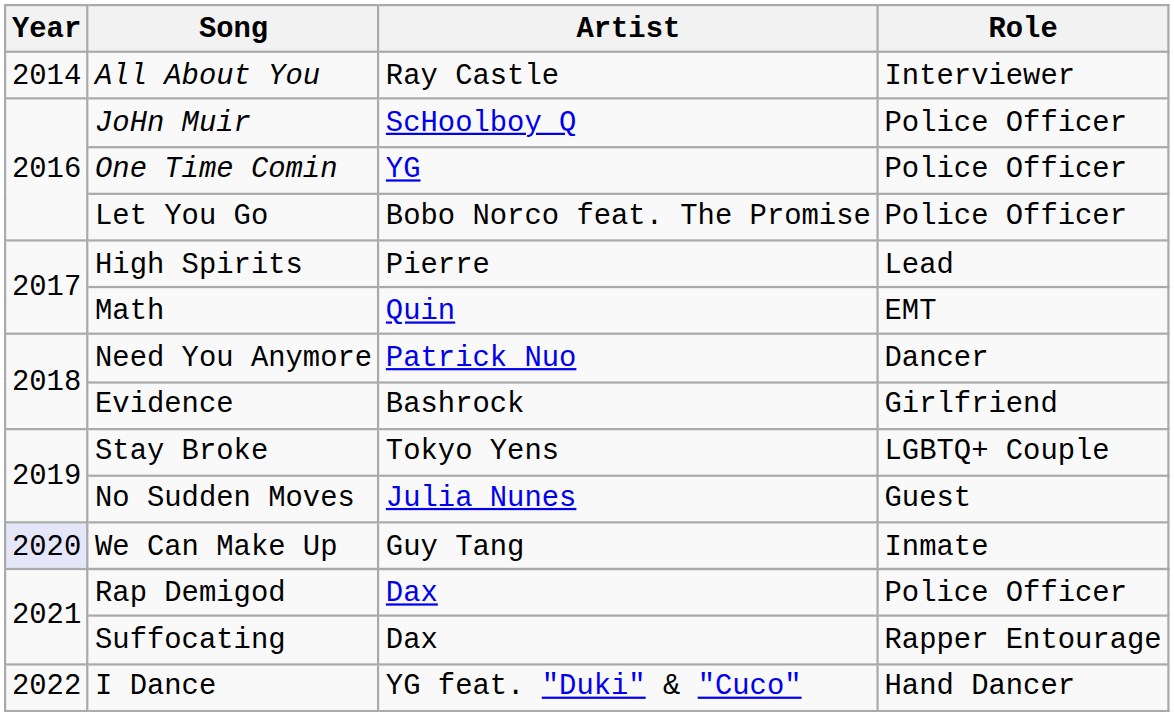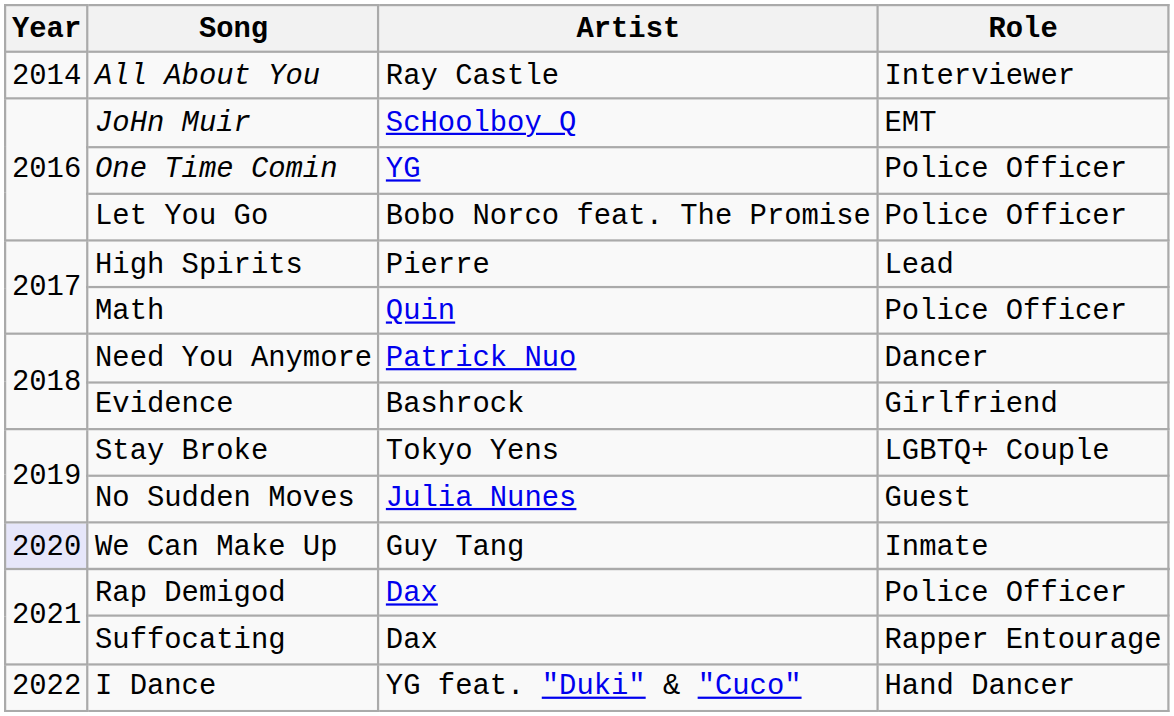 <table class="wikitable">
 <tr>
 <th>Year</th>
 <th>Song</th>
 <th>Artist</th>
 <th>Role</th>
 </tr>
 <tr>
 <td>2014</td>
 <td><em>All About You</em></td>
 <td>Ray Castle</td>
 <td>Interviewer</td>
 </tr>
 <tr>
 <td rowspan="3">2016</td>
 <td><em>JoHn Muir</em></td>
 <td><a href='#'>ScHoolboy Q</a></td>
-<td>Police Officer</td>
+<td>EMT</td>
 </tr>
 <tr>
 <td><em>One Time Comin<strong></td>
 <td><a href='#'>YG</a></td>
 <td>Police Officer</td>
 </tr>
 <tr>
 <td></em>Let You Go<em></td>
 <td>Bobo Norco feat. The Promise</td>
 <td>Police Officer</td>
 </tr>
 <tr>
 <td rowspan="2">2017</td>
 <td></em>High Spirits<em></td>
 <td>Pierre</td>
 <td>Lead</td>
 </tr>
 <tr>
 <td></em>Math<em></td>
 <td><a href='#'>Quin</a></td>
-<td>EMT</td>
+<td>Police Officer</td>
 </tr>
 <tr>
 <td rowspan="2">2018</td>
 <td></em>Need You Anymore<em></td>
 <td><a href='#'>Patrick Nuo</a></td>
 <td>Dancer</td>
 </tr>
 <tr>
 <td></em>Evidence<em></td>
 <td>Bashrock</td>
 <td>Girlfriend</td>
 </tr>
 <tr>
 <td rowspan="2">2019</td>
 <td></em>Stay Broke<em></td>
 <td>Tokyo Yens</td>
 <td>LGBTQ+ Couple</td>
 </tr>
 <tr>
 <td></em>No Sudden Moves<em></td>
 <td><a href='#'>Julia Nunes</a></td>
 <td>Guest</td>
 </tr>
 <tr>
 <td style="background: lavender;">2020</td>
 <td></em>We Can Make Up<em></td>
 <td>Guy Tang</td>
 <td>Inmate</td>
 </tr>
 <tr>
 <td rowspan="3">2021</td>
 </tr>
 <tr>
 <td></em>Rap Demigod<em></td>
 <td><a href='#'>Dax</a></td>
 <td>Police Officer</td>
 </tr>
 <tr>
 <td></em>Suffocating<em></td>
 <td>Dax</td>
 <td>Rapper Entourage</td>
 </tr>
 <tr>
 <td rowspan="1">2022</td>
 <td></em>I Dance<em></td>
 <td>YG feat. <a href='#'>"Duki"</a> & <a href='#'>"Cuco"</a></td>
 <td>Hand Dancer</td>
 </tr>
 </table>
